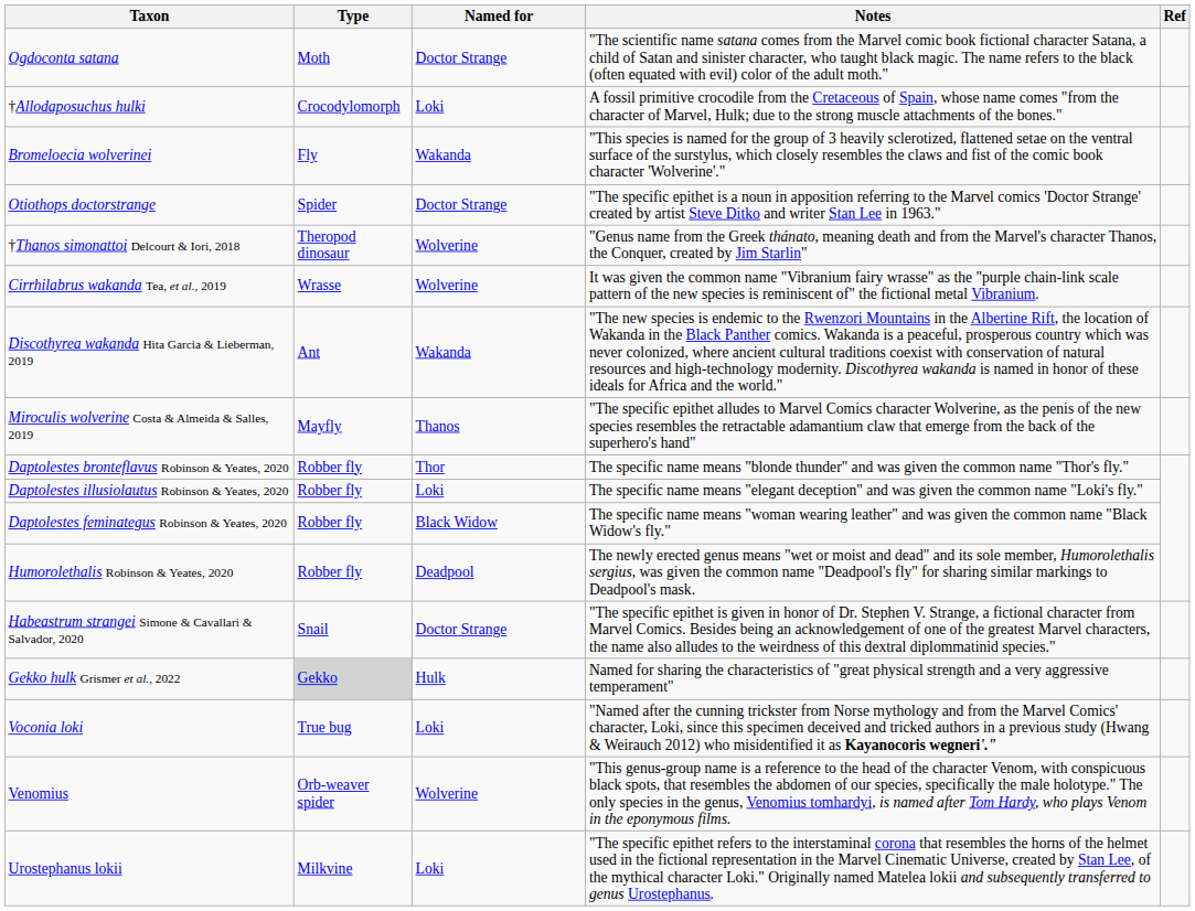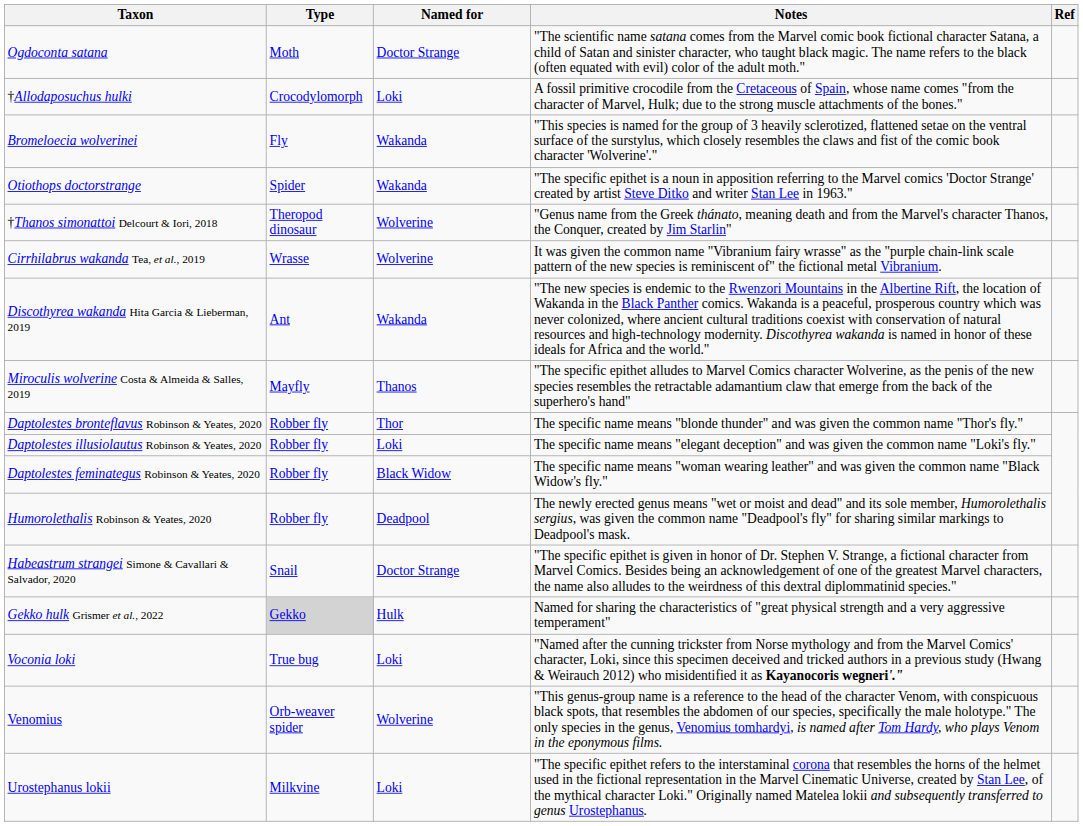 <table class="wikitable sortable" width="100%">
 <tr>
 <th style="width:25%;">Taxon</th>
 <th style="width:10%;">Type</th>
 <th style="width:15%;">Named for</th>
 <th style="width:50%;">Notes</th>
 <th class="unsortable">Ref</th>
 </tr>
 <tr>
 <td><em><a href='#'>Ogdoconta satana</a></em> </td>
 <td><a href='#'>Moth</a></td>
 <td><a href='#'>Doctor Strange</a></td>
 <td>"The scientific name <em>satana</em> comes from the Marvel comic book fictional character Satana, a child of Satan and sinister character, who taught black magic. The name refers to the black (often equated with evil) color of the adult moth."</td>
 <td></td>
 </tr>
 <tr>
 <td>†<em><a href='#'>Allodaposuchus hulki</a></em> </td>
 <td><a href='#'>Crocodylomorph</a></td>
 <td><a href='#'>Loki</a></td>
 <td>A fossil primitive crocodile from the <a href='#'>Cretaceous</a> of <a href='#'>Spain</a>, whose name comes "from the character of Marvel, Hulk; due to the strong muscle attachments of the bones."</td>
 <td></td>
 </tr>
 <tr>
 <td><em><a href='#'>Bromeloecia wolverinei</a></em> </td>
 <td><a href='#'>Fly</a></td>
 <td><a href='#'>Wakanda</a></td>
 <td>"This species is named for the group of 3 heavily sclerotized, flattened setae on the ventral surface of the surstylus, which closely resembles the claws and fist of the comic book character 'Wolverine'."</td>
 <td></td>
 </tr>
 <tr>
 <td><em><a href='#'>Otiothops doctorstrange</a></em> </td>
 <td><a href='#'>Spider</a></td>
-<td><a href='#'>Doctor Strange</a></td>
+<td><a href='#'>Wakanda</a></td>
 <td>"The specific epithet is a noun in apposition referring to the Marvel comics 'Doctor Strange' created by artist <a href='#'>Steve Ditko</a> and writer <a href='#'>Stan Lee</a> in 1963."</td>
 <td></td>
 </tr>
 <tr>
 <td>†<em><a href='#'>Thanos simonattoi</a></em> <small>Delcourt & Iori, 2018</small></td>
 <td><a href='#'>Theropod</a> <a href='#'>dinosaur</a></td>
 <td><a href='#'>Wolverine</a></td>
 <td>"Genus name from the Greek <em>thánato</em>, meaning death and from the Marvel's character Thanos, the Conquer, created by <a href='#'>Jim Starlin</a>"</td>
 <td></td>
 </tr>
 <tr>
 <td><em><a href='#'>Cirrhilabrus wakanda</a></em> <small>Tea, <em>et al.</em>, 2019</small></td>
 <td><a href='#'>Wrasse</a></td>
 <td><a href='#'>Wolverine</a></td>
 <td>It was given the common name "Vibranium fairy wrasse" as the "purple chain-link scale pattern of the new species is reminiscent of" the fictional metal <a href='#'>Vibranium</a>.</td>
 <td></td>
 </tr>
 <tr>
 <td><em><a href='#'>Discothyrea wakanda</a></em> <small>Hita Garcia & Lieberman, 2019</small></td>
 <td><a href='#'>Ant</a></td>
 <td><a href='#'>Wakanda</a></td>
 <td>"The new species is endemic to the <a href='#'>Rwenzori Mountains</a> in the <a href='#'>Albertine Rift</a>, the location of Wakanda in the <a href='#'>Black Panther</a> comics. Wakanda is a peaceful, prosperous country which was never colonized, where ancient cultural traditions coexist with conservation of natural resources and high-technology modernity. <em>Discothyrea wakanda</em> is named in honor of these ideals for Africa and the world."</td>
 <td></td>
 </tr>
 <tr>
 <td><em><a href='#'>Miroculis wolverine</a></em> <small>Costa & Almeida & Salles, 2019</small></td>
 <td><a href='#'>Mayfly</a></td>
 <td><a href='#'>Thanos</a></td>
 <td>"The specific epithet alludes to Marvel Comics character Wolverine, as the penis of the new species resembles the retractable adamantium claw that emerge from the back of the superhero's hand"</td>
 <td></td>
 </tr>
 <tr>
 <td><em><a href='#'>Daptolestes bronteflavus</a></em> <small>Robinson & Yeates, 2020</small></td>
 <td><a href='#'>Robber fly</a></td>
 <td><a href='#'>Thor</a></td>
 <td>The specific name means "blonde thunder" and was given the common name "Thor's fly."</td>
 <td rowspan="4"></td>
 </tr>
 <tr>
 <td><em><a href='#'>Daptolestes illusiolautus</a></em> <small>Robinson & Yeates, 2020</small></td>
 <td><a href='#'>Robber fly</a></td>
 <td><a href='#'>Loki</a></td>
 <td>The specific name means "elegant deception" and was given the common name "Loki's fly."</td>
 </tr>
 <tr>
 <td><em><a href='#'>Daptolestes feminategus</a></em> <small>Robinson & Yeates, 2020</small></td>
 <td><a href='#'>Robber fly</a></td>
 <td><a href='#'>Black Widow</a></td>
 <td>The specific name means "woman wearing leather" and was given the common name "Black Widow's fly."</td>
 </tr>
 <tr>
 <td><em><a href='#'>Humorolethalis</a></em> <small>Robinson & Yeates, 2020</small></td>
 <td><a href='#'>Robber fly</a></td>
 <td><a href='#'>Deadpool</a></td>
 <td>The newly erected genus means "wet or moist and dead" and its sole member, <em>Humorolethalis sergius</em>, was given the common name "Deadpool's fly" for sharing similar markings to Deadpool's mask.</td>
 </tr>
 <tr>
 <td><em><a href='#'>Habeastrum strangei</a></em> <small>Simone & Cavallari & Salvador, 2020</small></td>
 <td><a href='#'>Snail</a></td>
 <td><a href='#'>Doctor Strange</a></td>
 <td>"The specific epithet is given in honor of Dr. Stephen V. Strange, a fictional character from Marvel Comics. Besides being an acknowledgement of one of the greatest Marvel characters, the name also alludes to the weirdness of this dextral diplommatinid species."</td>
 <td></td>
 </tr>
 <tr>
 <td><em><a href='#'>Gekko hulk</a></em> <small>Grismer <em>et al.</em>, 2022</small></td>
 <td style="background: lightgrey;"><a href='#'>Gekko</a></td>
 <td><a href='#'>Hulk</a></td>
 <td>Named for sharing the characteristics of "great physical strength and a very aggressive temperament"</td>
 <td></td>
 </tr>
 <tr>
 <td><em><a href='#'>Voconia loki</a></em> </td>
 <td><a href='#'>True bug</a></td>
 <td><a href='#'>Loki</a></td>
 <td>"Named after the cunning trickster from Norse mythology and from the Marvel Comics' character, Loki, since this specimen deceived and tricked authors in a previous study (Hwang & Weirauch 2012) who misidentified it as <strong>Kayanocoris wegneri<em>'."</td>
 <td></td>
 </tr>
 <tr>
 <td></em><a href='#'>Venomius</a><em> </td>
 <td><a href='#'>Orb-weaver spider</a></td>
 <td><a href='#'>Wolverine</a></td>
 <td>"This genus-group name is a reference to the head of the character Venom, with conspicuous black spots, that resembles the abdomen of our species, specifically the male holotype." The only species in the genus, </em><a href='#'>Venomius tomhardyi</a><em>, is named after <a href='#'>Tom Hardy</a>, who plays Venom in the eponymous films.</td>
 <td></td>
 </tr>
 <tr>
 <td></em><a href='#'>Urostephanus lokii</a><em> </td>
 <td><a href='#'>Milkvine</a></td>
 <td><a href='#'>Loki</a></td>
 <td>"The specific epithet refers to the interstaminal <a href='#'>corona</a> that resembles the horns of the helmet used in the fictional representation in the Marvel Cinematic Universe, created by <a href='#'>Stan Lee</a>, of the mythical character Loki." Originally named </em>Matelea lokii<em> and subsequently transferred to genus </em><a href='#'>Urostephanus</a><em>.</td>
 <td></td>
 </tr>
 </table>
